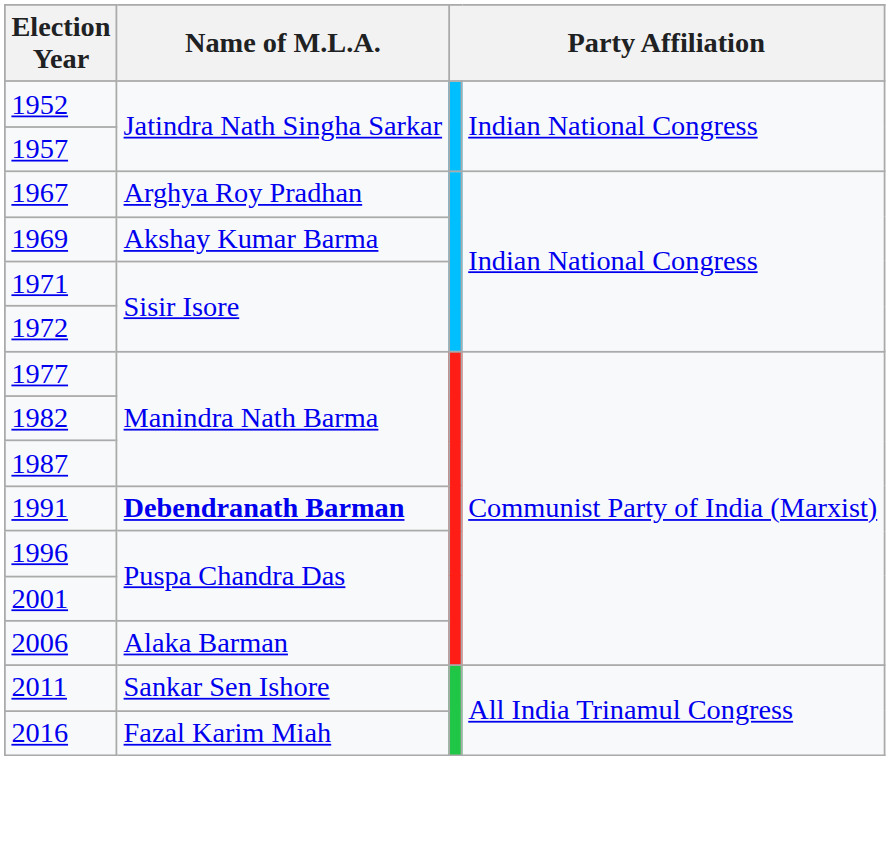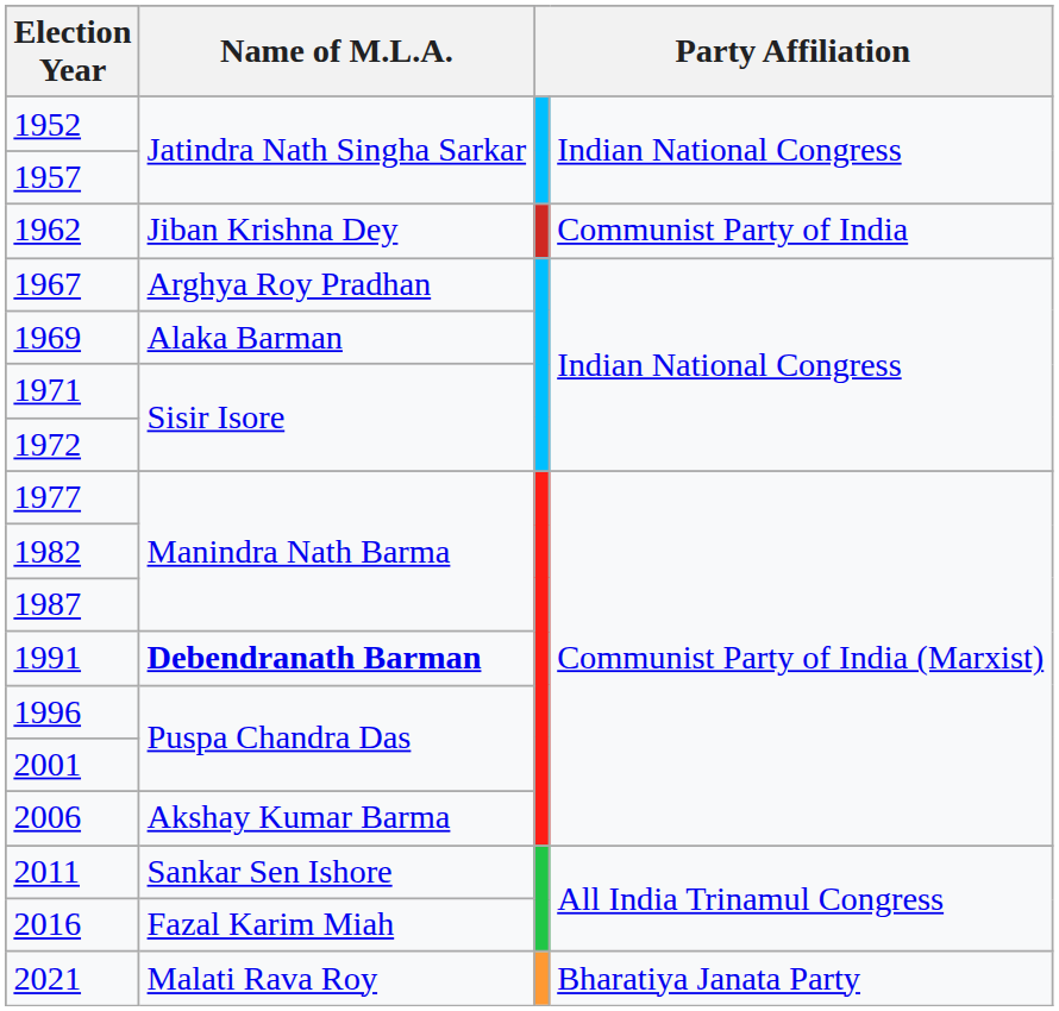 <table class="wikitable sortable">
 <tr style="font-weight:bold; text-align:center; background-color:#EAECF0;">
 <th style="vertical-align:middle; color:#202122;">Election<br>Year</th>
 <th style="vertical-align:middle; color:#202122;">Name of M.L.A.</th>
 <th style="vertical-align:middle; color:#202122;" Colspan=2>Party Affiliation</th>
 </tr>
 <tr style="background-color:#F8F9FA;">
 <td style="color:#0645AD;"><a href='#'>1952</a></td>
 <td rowspan="2" style="vertical-align:middle; color:#202122;"><a href='#'>Jatindra Nath Singha Sarkar</a></td>
 <td rowspan="2" style="background-color:#00bfff;"></td>
 <td rowspan="2" style="color:#0645AD;"><a href='#'>Indian National Congress</a></td>
 </tr>
 <tr>
 <td style="background-color:#F8F9FA; color:#0645AD;"><a href='#'>1957</a></td>
 </tr>
 <tr style="background-color:#F8F9FA;">
+<td style="color:#0645AD;"><a href='#'>1962</a></td>
+<td style="vertical-align:middle; color:#202122;"><a href='#'>Jiban Krishna Dey</a></td>
+<td style="background-color:#cf2822;"></td>
+<td style="color:#0645AD;"><a href='#'>Communist Party of India</a></td>
+</tr>
+<tr style="background-color:#F8F9FA;">
 <td style="color:#0645AD;"><a href='#'>1967</a></td>
 <td style="vertical-align:middle; color:#202122;"><a href='#'>Arghya Roy Pradhan</a></td>
 <td rowspan="4" style="background-color:#00bfff;"></td>
 <td rowspan="4" style="vertical-align:middle; color:#202122;"><a href='#'>Indian National Congress</a></td>
 </tr>
 <tr>
 <td style="vertical-align:middle; background-color:#F8F9FA; color:#202122;"><a href='#'>1969</a></td>
-<td style="vertical-align:middle; background-color:#F8F9FA; color:#202122;"><a href='#'>Akshay Kumar Barma</a></td>
+<td style="vertical-align:middle; background-color:#F8F9FA; color:#202122;"><a href='#'>Alaka Barman</a></td>
 </tr>
 <tr>
 <td style="vertical-align:middle; background-color:#F8F9FA; color:#202122;"><a href='#'>1971</a></td>
 <td rowspan="2" style="vertical-align:middle; background-color:#F8F9FA; color:#202122;"><a href='#'>Sisir Isore</a></td>
 </tr>
 <tr>
 <td style="vertical-align:middle; background-color:#F8F9FA; color:#202122;"><a href='#'>1972</a></td>
 </tr>
 <tr style="background-color:#F8F9FA;">
 <td style="vertical-align:middle; color:#202122;"><a href='#'>1977</a></td>
 <td rowspan="3" style="vertical-align:middle; color:#202122;"><a href='#'>Manindra Nath Barma</a></td>
 <td rowspan="7" style="background-color:#ff1d15;"></td>
 <td rowspan="7" style="color:#0645AD;"><a href='#'>Communist Party of India (Marxist)</a></td>
 </tr>
 <tr>
 <td style="vertical-align:middle; background-color:#F8F9FA; color:#202122;"><a href='#'>1982</a></td>
 </tr>
 <tr>
 <td style="vertical-align:middle; background-color:#F8F9FA; color:#202122;"><a href='#'>1987</a></td>
 </tr>
 <tr>
 <td style="vertical-align:middle; background-color:#F8F9FA; color:#202122;"><a href='#'>1991</a></td>
 <td style="vertical-align:middle; background-color:#F8F9FA; color:#202122;"><strong><a href='#'>Debendranath Barman</a></strong></td>
 </tr>
 <tr>
 <td style="vertical-align:middle; background-color:#F8F9FA; color:#202122;"><a href='#'>1996</a></td>
 <td rowspan="2" style="vertical-align:middle; background-color:#F8F9FA; color:#202122;"><a href='#'>Puspa Chandra Das</a></td>
 </tr>
 <tr>
 <td style="background-color:#F8F9FA; color:#0645AD;"><a href='#'>2001</a></td>
 </tr>
 <tr>
 <td style="background-color:#F8F9FA; color:#0645AD;"><a href='#'>2006</a></td>
-<td style="vertical-align:middle; background-color:#F8F9FA; color:#202122;"><a href='#'>Alaka Barman</a></td>
+<td style="vertical-align:middle; background-color:#F8F9FA; color:#202122;"><a href='#'>Akshay Kumar Barma</a></td>
 </tr>
 <tr style="background-color:#F8F9FA;">
 <td style="color:#0645AD;"><a href='#'>2011</a></td>
 <td style="vertical-align:middle; color:#202122;"><a href='#'>Sankar Sen Ishore</a></td>
 <td rowspan="2" style="background-color:#20c646;"></td>
 <td rowspan="2" style="color:#0645AD;"><a href='#'>All India Trinamul Congress</a></td>
 </tr>
 <tr>
 <td style="background-color:#F8F9FA; color:#0645AD;"><a href='#'>2016</a></td>
 <td style="vertical-align:middle; background-color:#F8F9FA; color:#202122;"><a href='#'>Fazal Karim Miah</a></td>
 </tr>
+<tr style="background-color:#F8F9FA;">
+<td style="color:#0645AD;"><a href='#'>2021</a></td>
+<td style="color:#0645AD;"><a href='#'>Malati Rava Roy</a></td>
+<td style="background-color:#ff9933;"></td>
+<td style="color:#0645AD;"><a href='#'>Bharatiya Janata Party</a></td>
+</tr>
 </table>
